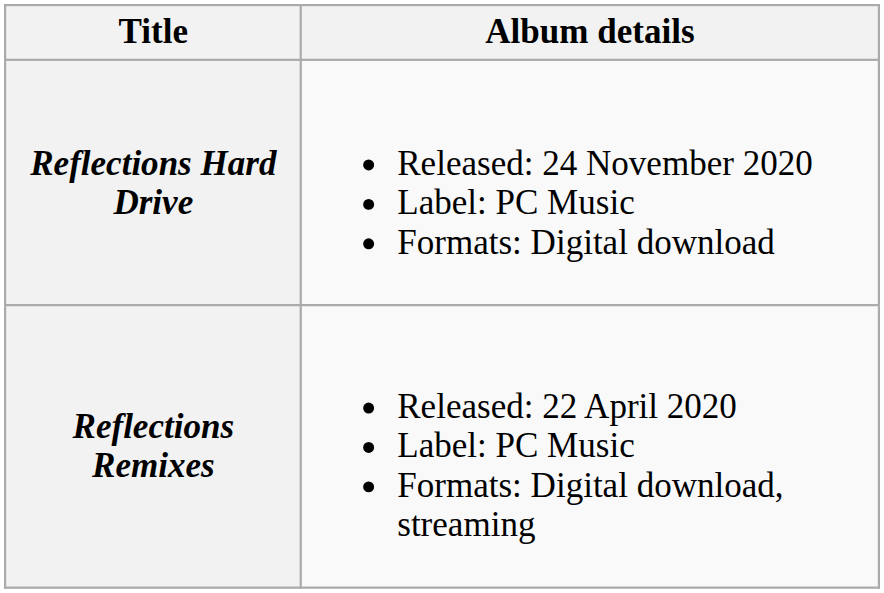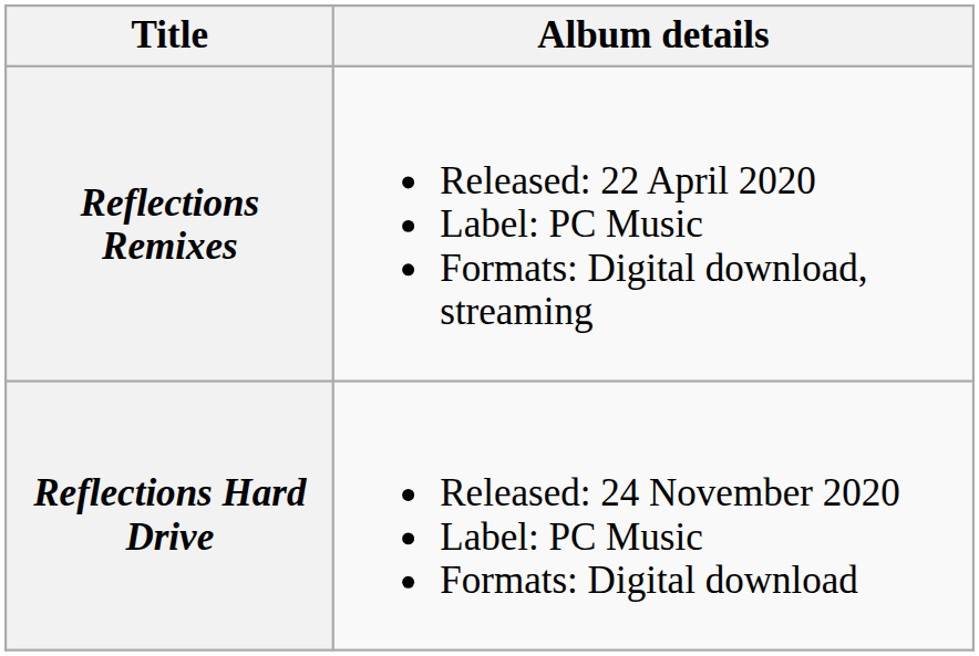 <table class="wikitable plainrowheaders" style="text-align:left">
 <tr>
 <th scope="col" style="width:8em;">Title</th>
 <th scope="col" style="width:16em;">Album details</th>
 </tr>
 <tr>
+<th scope="row"><em>Reflections Remixes</em></th>
+<td><br><ul><li>Released: 22 April 2020</li><li>Label: PC Music</li><li>Formats: Digital download, streaming</li></ul></td>
+</tr>
+<tr>
 <th scope="row"><em>Reflections Hard Drive</em></th>
 <td><br><ul><li>Released: 24 November 2020</li><li>Label: PC Music</li><li>Formats: Digital download</li></ul></td>
 </tr>
-<tr>
-<th scope="row"><em>Reflections Remixes</em></th>
-<td><br><ul><li>Released: 22 April 2020</li><li>Label: PC Music</li><li>Formats: Digital download, streaming</li></ul></td>
-</tr>
 </table>
